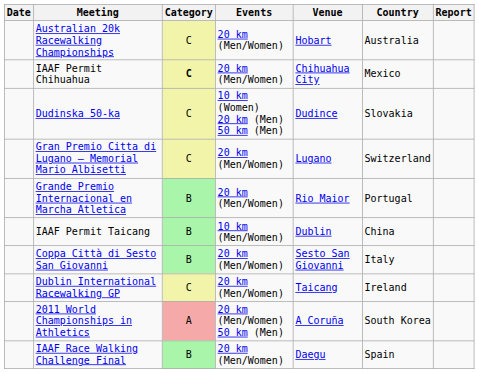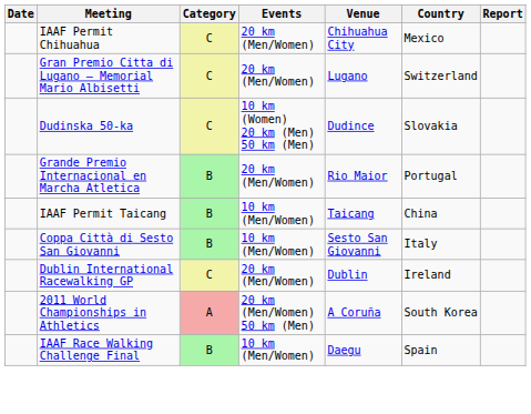 <table class="wikitable sortable">
 <tr>
 <th>Date</th>
 <th>Meeting</th>
 <th>Category</th>
 <th>Events</th>
 <th>Venue</th>
 <th>Country</th>
 <th>Report</th>
 </tr>
 <tr>
 <td></td>
-<td><a href='#'>Australian 20k Racewalking Championships</a></td>
+<td>IAAF Permit Chihuahua</td>
 <td align=center bgcolor=#F2F5A9>C</td>
 <td><a href='#'>20 km</a> (Men/Women)</td>
-<td><a href='#'>Hobart</a></td>
-<td>Australia</td>
+<td><a href='#'>Chihuahua City</a></td>
+<td>Mexico</td>
 <td></td>
 </tr>
 <tr>
 <td></td>
-<td>IAAF Permit Chihuahua</td>
-<td align=center bgcolor=#F2F5A9><strong>C</strong></td>
+<td><a href='#'>Gran Premio Citta di Lugano – Memorial Mario Albisetti</a></td>
+<td align=center bgcolor=#F2F5A9>C</td>
 <td><a href='#'>20 km</a> (Men/Women)</td>
-<td><a href='#'>Chihuahua City</a></td>
-<td>Mexico</td>
+<td><a href='#'>Lugano</a></td>
+<td>Switzerland</td>
 <td></td>
 </tr>
 <tr>
 <td></td>
 <td><a href='#'>Dudinska 50-ka</a></td>
 <td align=center bgcolor=#F2F5A9>C</td>
 <td><a href='#'>10 km</a> (Women)<br> <a href='#'>20 km</a> (Men)<br> <a href='#'>50 km</a> (Men)</td>
 <td><a href='#'>Dudince</a></td>
 <td>Slovakia</td>
-<td></td>
-</tr>
-<tr>
-<td></td>
-<td><a href='#'>Gran Premio Citta di Lugano – Memorial Mario Albisetti</a></td>
-<td align=center bgcolor=#F2F5A9>C</td>
-<td><a href='#'>20 km</a> (Men/Women)</td>
-<td><a href='#'>Lugano</a></td>
-<td>Switzerland</td>
 <td></td>
 </tr>
 <tr>
 <td></td>
 <td><a href='#'>Grande Premio Internacional en Marcha Atletica</a></td>
 <td align=center bgcolor=#A9F5A9>B</td>
 <td><a href='#'>20 km</a> (Men/Women)</td>
 <td><a href='#'>Rio Maior</a></td>
 <td>Portugal</td>
 <td></td>
 </tr>
 <tr>
 <td></td>
 <td>IAAF Permit Taicang</td>
 <td align=center bgcolor=#A9F5A9>B</td>
 <td><a href='#'>10 km</a> (Men/Women)</td>
-<td><a href='#'>Dublin</a></td>
+<td><a href='#'>Taicang</a></td>
 <td>China</td>
 <td></td>
 </tr>
 <tr>
 <td></td>
 <td><a href='#'>Coppa Città di Sesto San Giovanni</a></td>
 <td align=center bgcolor=#A9F5A9>B</td>
-<td><a href='#'>20 km</a> (Men/Women)</td>
+<td><a href='#'>10 km</a> (Men/Women)</td>
 <td><a href='#'>Sesto San Giovanni</a></td>
 <td>Italy</td>
 <td></td>
 </tr>
 <tr>
 <td></td>
 <td><a href='#'>Dublin International Racewalking GP</a></td>
 <td align=center bgcolor=#F2F5A9>C</td>
 <td><a href='#'>20 km</a> (Men/Women)</td>
-<td><a href='#'>Taicang</a></td>
+<td><a href='#'>Dublin</a></td>
 <td>Ireland</td>
 <td></td>
 </tr>
 <tr>
 <td></td>
 <td><a href='#'>2011 World Championships in Athletics</a></td>
 <td align=center bgcolor=#F5A9A9>A</td>
 <td><a href='#'>20 km</a> (Men/Women) <br> <a href='#'>50 km</a> (Men)</td>
 <td><a href='#'>A Coruña</a></td>
 <td>South Korea</td>
 <td></td>
 </tr>
 <tr>
 <td></td>
 <td><a href='#'>IAAF Race Walking Challenge Final</a></td>
 <td align=center bgcolor=#A9F5A9>B</td>
-<td><a href='#'>20 km</a> (Men/Women)</td>
+<td><a href='#'>10 km</a> (Men/Women)</td>
 <td><a href='#'>Daegu</a></td>
 <td>Spain</td>
 <td></td>
 </tr>
 </table>
